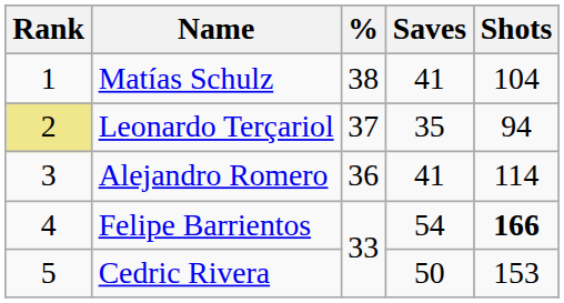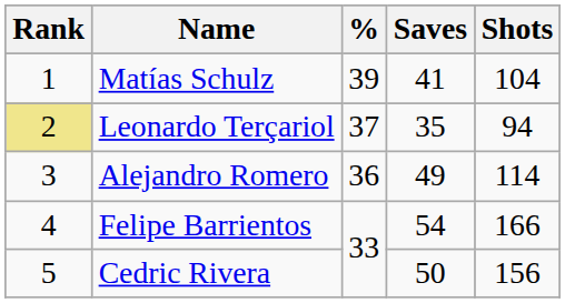 <table class="wikitable sortable" style="text-align: center;">
 <tr>
 <th>Rank</th>
 <th>Name</th>
 <th>%</th>
 <th>Saves</th>
 <th>Shots</th>
 </tr>
 <tr>
 <td>1</td>
 <td align=left> <a href='#'>Matías Schulz</a></td>
-<td>38</td>
+<td>39</td>
 <td>41</td>
 <td>104</td>
 </tr>
 <tr>
 <td style="background: khaki;">2</td>
 <td align=left> <a href='#'>Leonardo Terçariol</a></td>
 <td>37</td>
 <td>35</td>
 <td>94</td>
 </tr>
 <tr>
 <td>3</td>
 <td align=left> <a href='#'>Alejandro Romero</a></td>
 <td>36</td>
-<td>41</td>
+<td>49</td>
 <td>114</td>
 </tr>
 <tr>
 <td>4</td>
 <td align=left> <a href='#'>Felipe Barrientos</a></td>
 <td rowspan=2>33</td>
 <td>54</td>
-<td><strong>166</strong></td>
+<td>166</td>
 </tr>
 <tr>
 <td>5</td>
 <td align=left> <a href='#'>Cedric Rivera</a></td>
 <td>50</td>
-<td>153</td>
+<td>156</td>
 </tr>
 </table>
